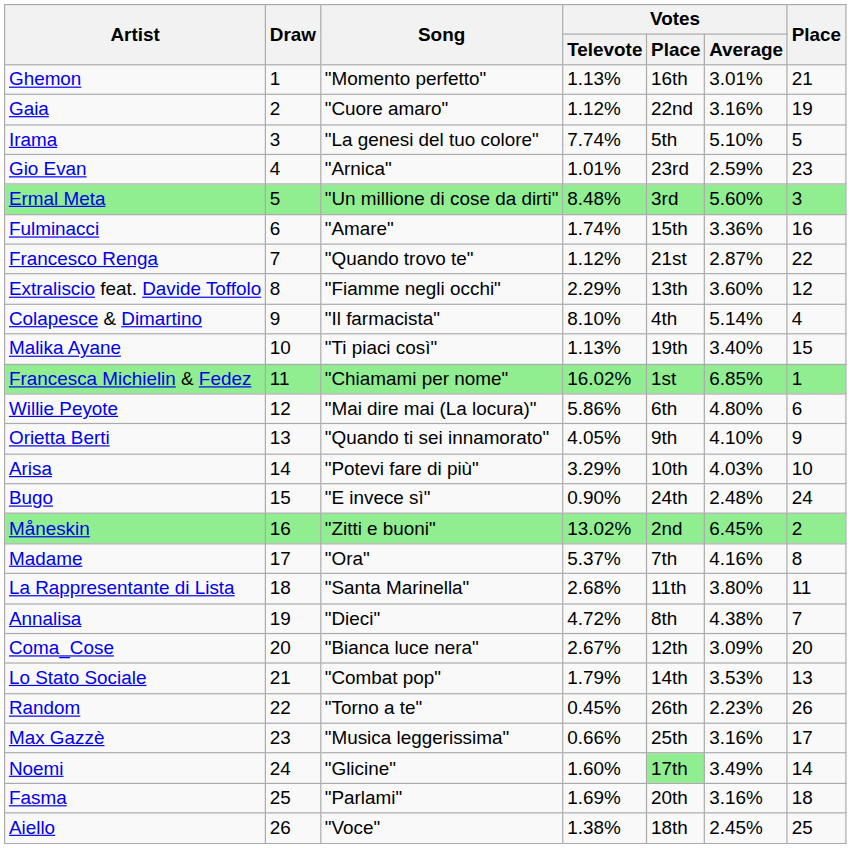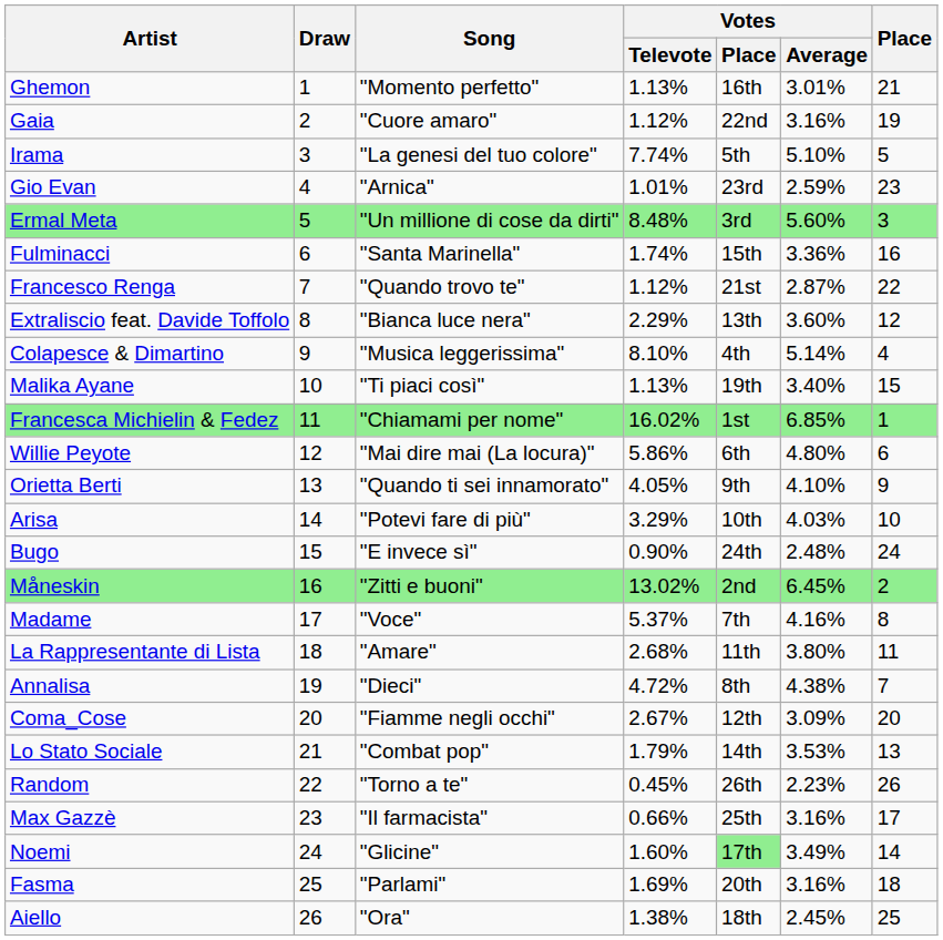 <table class="wikitable sortable">
 <tr>
 <th rowspan="2">Artist</th>
 <th rowspan="2">Draw</th>
 <th rowspan="2">Song</th>
 <th colspan="3">Votes</th>
 <th rowspan="2">Place</th>
 </tr>
 <tr>
 <th>Televote</th>
 <th>Place</th>
 <th>Average</th>
 </tr>
 <tr>
 <td><a href='#'>Ghemon</a></td>
 <td>1</td>
 <td>"Momento perfetto"</td>
 <td>1.13%</td>
 <td>16th</td>
 <td>3.01%</td>
 <td>21</td>
 </tr>
 <tr>
 <td><a href='#'>Gaia</a></td>
 <td>2</td>
 <td>"Cuore amaro"</td>
 <td>1.12%</td>
 <td>22nd</td>
 <td>3.16%</td>
 <td>19</td>
 </tr>
 <tr>
 <td><a href='#'>Irama</a></td>
 <td>3</td>
 <td>"La genesi del tuo colore"</td>
 <td>7.74%</td>
 <td>5th</td>
 <td>5.10%</td>
 <td>5</td>
 </tr>
 <tr>
 <td><a href='#'>Gio Evan</a></td>
 <td>4</td>
 <td>"Arnica"</td>
 <td>1.01%</td>
 <td>23rd</td>
 <td>2.59%</td>
 <td>23</td>
 </tr>
 <tr bgcolor="#90EE90">
 <td><a href='#'>Ermal Meta</a></td>
 <td>5</td>
 <td>"Un millione di cose da dirti"</td>
 <td>8.48%</td>
 <td>3rd</td>
 <td>5.60%</td>
 <td>3</td>
 </tr>
 <tr>
 <td><a href='#'>Fulminacci</a></td>
 <td>6</td>
-<td>"Amare"</td>
+<td>"Santa Marinella"</td>
 <td>1.74%</td>
 <td>15th</td>
 <td>3.36%</td>
 <td>16</td>
 </tr>
 <tr>
 <td><a href='#'>Francesco Renga</a></td>
 <td>7</td>
 <td>"Quando trovo te"</td>
 <td>1.12%</td>
 <td>21st</td>
 <td>2.87%</td>
 <td>22</td>
 </tr>
 <tr>
 <td><a href='#'>Extraliscio</a> feat. <a href='#'>Davide Toffolo</a></td>
 <td>8</td>
-<td>"Fiamme negli occhi"</td>
+<td>"Bianca luce nera"</td>
 <td>2.29%</td>
 <td>13th</td>
 <td>3.60%</td>
 <td>12</td>
 </tr>
 <tr>
 <td><a href='#'>Colapesce</a> & <a href='#'>Dimartino</a></td>
 <td>9</td>
-<td>"Il farmacista"</td>
+<td>"Musica leggerissima"</td>
 <td>8.10%</td>
 <td>4th</td>
 <td>5.14%</td>
 <td>4</td>
 </tr>
 <tr>
 <td><a href='#'>Malika Ayane</a></td>
 <td>10</td>
 <td>"Ti piaci così"</td>
 <td>1.13%</td>
 <td>19th</td>
 <td>3.40%</td>
 <td>15</td>
 </tr>
 <tr bgcolor="#90EE90">
 <td><a href='#'>Francesca Michielin</a> & <a href='#'>Fedez</a></td>
 <td>11</td>
 <td>"Chiamami per nome"</td>
 <td>16.02%</td>
 <td>1st</td>
 <td>6.85%</td>
 <td>1</td>
 </tr>
 <tr>
 <td><a href='#'>Willie Peyote</a></td>
 <td>12</td>
 <td>"Mai dire mai (La locura)"</td>
 <td>5.86%</td>
 <td>6th</td>
 <td>4.80%</td>
 <td>6</td>
 </tr>
 <tr>
 <td><a href='#'>Orietta Berti</a></td>
 <td>13</td>
 <td>"Quando ti sei innamorato"</td>
 <td>4.05%</td>
 <td>9th</td>
 <td>4.10%</td>
 <td>9</td>
 </tr>
 <tr>
 <td><a href='#'>Arisa</a></td>
 <td>14</td>
 <td>"Potevi fare di più"</td>
 <td>3.29%</td>
 <td>10th</td>
 <td>4.03%</td>
 <td>10</td>
 </tr>
 <tr>
 <td><a href='#'>Bugo</a></td>
 <td>15</td>
 <td>"E invece sì"</td>
 <td>0.90%</td>
 <td>24th</td>
 <td>2.48%</td>
 <td>24</td>
 </tr>
 <tr bgcolor="#90EE90">
 <td><a href='#'>Måneskin</a></td>
 <td>16</td>
 <td>"Zitti e buoni"</td>
 <td>13.02%</td>
 <td>2nd</td>
 <td>6.45%</td>
 <td>2</td>
 </tr>
 <tr>
 <td><a href='#'>Madame</a></td>
 <td>17</td>
-<td>"Ora"</td>
+<td>"Voce"</td>
 <td>5.37%</td>
 <td>7th</td>
 <td>4.16%</td>
 <td>8</td>
 </tr>
 <tr>
 <td><a href='#'>La Rappresentante di Lista</a></td>
 <td>18</td>
-<td>"Santa Marinella"</td>
+<td>"Amare"</td>
 <td>2.68%</td>
 <td>11th</td>
 <td>3.80%</td>
 <td>11</td>
 </tr>
 <tr>
 <td><a href='#'>Annalisa</a></td>
 <td>19</td>
 <td>"Dieci"</td>
 <td>4.72%</td>
 <td>8th</td>
 <td>4.38%</td>
 <td>7</td>
 </tr>
 <tr>
 <td><a href='#'>Coma_Cose</a></td>
 <td>20</td>
-<td>"Bianca luce nera"</td>
+<td>"Fiamme negli occhi"</td>
 <td>2.67%</td>
 <td>12th</td>
 <td>3.09%</td>
 <td>20</td>
 </tr>
 <tr>
 <td><a href='#'>Lo Stato Sociale</a></td>
 <td>21</td>
 <td>"Combat pop"</td>
 <td>1.79%</td>
 <td>14th</td>
 <td>3.53%</td>
 <td>13</td>
 </tr>
 <tr>
 <td><a href='#'>Random</a></td>
 <td>22</td>
 <td>"Torno a te"</td>
 <td>0.45%</td>
 <td>26th</td>
 <td>2.23%</td>
 <td>26</td>
 </tr>
 <tr>
 <td><a href='#'>Max Gazzè</a></td>
 <td>23</td>
-<td>"Musica leggerissima"</td>
+<td>"Il farmacista"</td>
 <td>0.66%</td>
 <td>25th</td>
 <td>3.16%</td>
 <td>17</td>
 </tr>
 <tr>
 <td><a href='#'>Noemi</a></td>
 <td>24</td>
 <td>"Glicine"</td>
 <td>1.60%</td>
 <td style="background: lightgreen;">17th</td>
 <td>3.49%</td>
 <td>14</td>
 </tr>
 <tr>
 <td><a href='#'>Fasma</a></td>
 <td>25</td>
 <td>"Parlami"</td>
 <td>1.69%</td>
 <td>20th</td>
 <td>3.16%</td>
 <td>18</td>
 </tr>
 <tr>
 <td><a href='#'>Aiello</a></td>
 <td>26</td>
-<td>"Voce"</td>
+<td>"Ora"</td>
 <td>1.38%</td>
 <td>18th</td>
 <td>2.45%</td>
 <td>25</td>
 </tr>
 </table>
